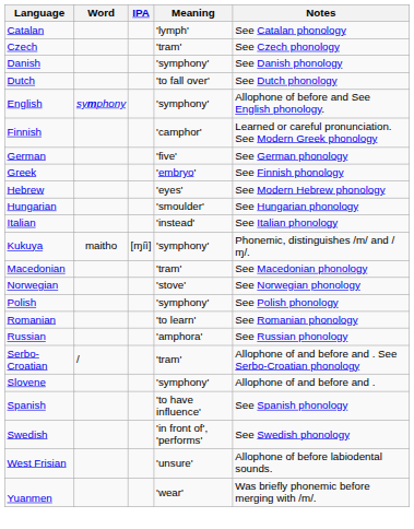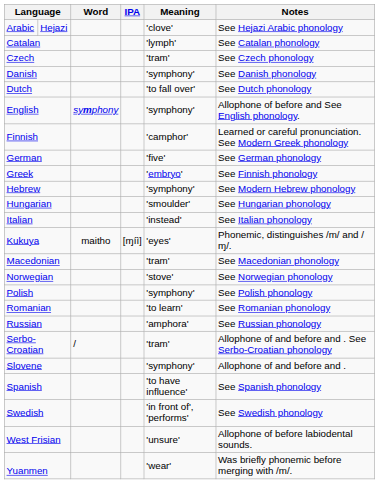 <table class="wikitable">
 <tr>
 <th colspan="2">Language</th>
 <th>Word</th>
 <th><a href='#'>IPA</a></th>
 <th>Meaning</th>
 <th>Notes</th>
+</tr>
+<tr>
+<td><a href='#'>Arabic</a></td>
+<td><a href='#'>Hejazi</a></td>
+<td> </td>
+<td></td>
+<td>'clove'</td>
+<td>See <a href='#'>Hejazi Arabic phonology</a></td>
 </tr>
 <tr>
 <td colspan="2"><a href='#'>Catalan</a></td>
 <td></td>
 <td></td>
 <td>'lymph'</td>
 <td>See <a href='#'>Catalan phonology</a></td>
 </tr>
 <tr>
 <td colspan="2"><a href='#'>Czech</a></td>
 <td></td>
 <td></td>
 <td>'tram'</td>
 <td>See <a href='#'>Czech phonology</a></td>
 </tr>
 <tr>
 <td colspan="2"><a href='#'>Danish</a></td>
 <td></td>
 <td></td>
 <td>'symphony'</td>
 <td>See <a href='#'>Danish phonology</a></td>
 </tr>
 <tr>
 <td colspan=2><a href='#'>Dutch</a></td>
 <td></td>
 <td></td>
 <td>'to fall over'</td>
 <td>See <a href='#'>Dutch phonology</a></td>
 </tr>
 <tr>
 <td colspan="2"><a href='#'>English</a></td>
 <td><a href='#'><em>sy<strong>m</strong>phony</em></a></td>
 <td></td>
 <td>'symphony'</td>
 <td>Allophone of  before  and  See <a href='#'>English phonology</a>.</td>
 </tr>
 <tr>
 <td colspan="2"><a href='#'>Finnish</a></td>
 <td></td>
 <td></td>
 <td>'camphor'</td>
 <td>Learned or careful pronunciation. See <a href='#'>Modern Greek phonology</a></td>
 </tr>
 <tr>
 <td colspan="2"><a href='#'>German</a></td>
 <td></td>
 <td></td>
 <td>'five'</td>
 <td>See <a href='#'>German phonology</a></td>
 </tr>
 <tr>
 <td colspan="2"><a href='#'>Greek</a></td>
 <td></td>
 <td></td>
 <td>'<a href='#'>embryo</a>'</td>
 <td>See <a href='#'>Finnish phonology</a></td>
 </tr>
 <tr>
 <td colspan="2"><a href='#'>Hebrew</a></td>
 <td> </td>
 <td></td>
-<td>'eyes'</td>
+<td>'symphony'</td>
 <td>See <a href='#'>Modern Hebrew phonology</a></td>
 </tr>
 <tr>
 <td colspan="2"><a href='#'>Hungarian</a></td>
 <td></td>
 <td></td>
 <td>'smoulder'</td>
 <td>See <a href='#'>Hungarian phonology</a></td>
 </tr>
 <tr>
 <td colspan="2"><a href='#'>Italian</a></td>
 <td></td>
 <td></td>
 <td>'instead'</td>
 <td>See <a href='#'>Italian phonology</a></td>
 </tr>
 <tr>
 <td colspan="2"><a href='#'>Kukuya</a></td>
 <td style="text-align:center;">maitho</td>
 <td>[ɱíì]</td>
-<td>'symphony'</td>
+<td>'eyes'</td>
 <td>Phonemic, distinguishes /m/ and /ɱ/.</td>
 </tr>
 <tr>
 <td colspan="2"><a href='#'>Macedonian</a></td>
 <td> </td>
 <td></td>
 <td>'tram'</td>
 <td>See <a href='#'>Macedonian phonology</a></td>
 </tr>
 <tr>
 <td colspan="2"><a href='#'>Norwegian</a></td>
 <td></td>
 <td></td>
 <td>'stove'</td>
 <td>See <a href='#'>Norwegian phonology</a></td>
 </tr>
 <tr>
 <td colspan="2"><a href='#'>Polish</a></td>
 <td></td>
 <td></td>
 <td>'symphony'</td>
 <td>See <a href='#'>Polish phonology</a></td>
 </tr>
 <tr>
 <td colspan="2"><a href='#'>Romanian</a></td>
 <td></td>
 <td></td>
 <td>'to learn'</td>
 <td>See <a href='#'>Romanian phonology</a></td>
 </tr>
 <tr>
 <td colspan="2"><a href='#'>Russian</a></td>
 <td> </td>
 <td></td>
 <td>'amphora'</td>
 <td>See <a href='#'>Russian phonology</a></td>
 </tr>
 <tr>
 <td colspan="2"><a href='#'>Serbo-Croatian</a></td>
 <td> / </td>
 <td></td>
 <td>'tram'</td>
 <td>Allophone of  and  before  and . See <a href='#'>Serbo-Croatian phonology</a></td>
 </tr>
 <tr>
 <td colspan="2"><a href='#'>Slovene</a></td>
 <td></td>
 <td></td>
 <td>'symphony'</td>
 <td>Allophone of  and  before  and .</td>
 </tr>
 <tr>
 <td colspan="2"><a href='#'>Spanish</a></td>
 <td></td>
 <td></td>
 <td>'to have influence'</td>
 <td>See <a href='#'>Spanish phonology</a></td>
 </tr>
 <tr>
 <td colspan="2"><a href='#'>Swedish</a></td>
 <td></td>
 <td></td>
 <td>'in front of', 'performs'</td>
 <td>See <a href='#'>Swedish phonology</a></td>
 </tr>
 <tr>
 <td colspan="2"><a href='#'>West Frisian</a></td>
 <td></td>
 <td></td>
 <td>'unsure'</td>
 <td>Allophone of  before labiodental sounds.</td>
 </tr>
 <tr>
 <td colspan="2"><br><a href='#'>Yuanmen</a></td>
 <td></td>
 <td></td>
 <td>'wear'</td>
 <td>Was briefly phonemic before merging with /m/.</td>
 </tr>
 </table>
